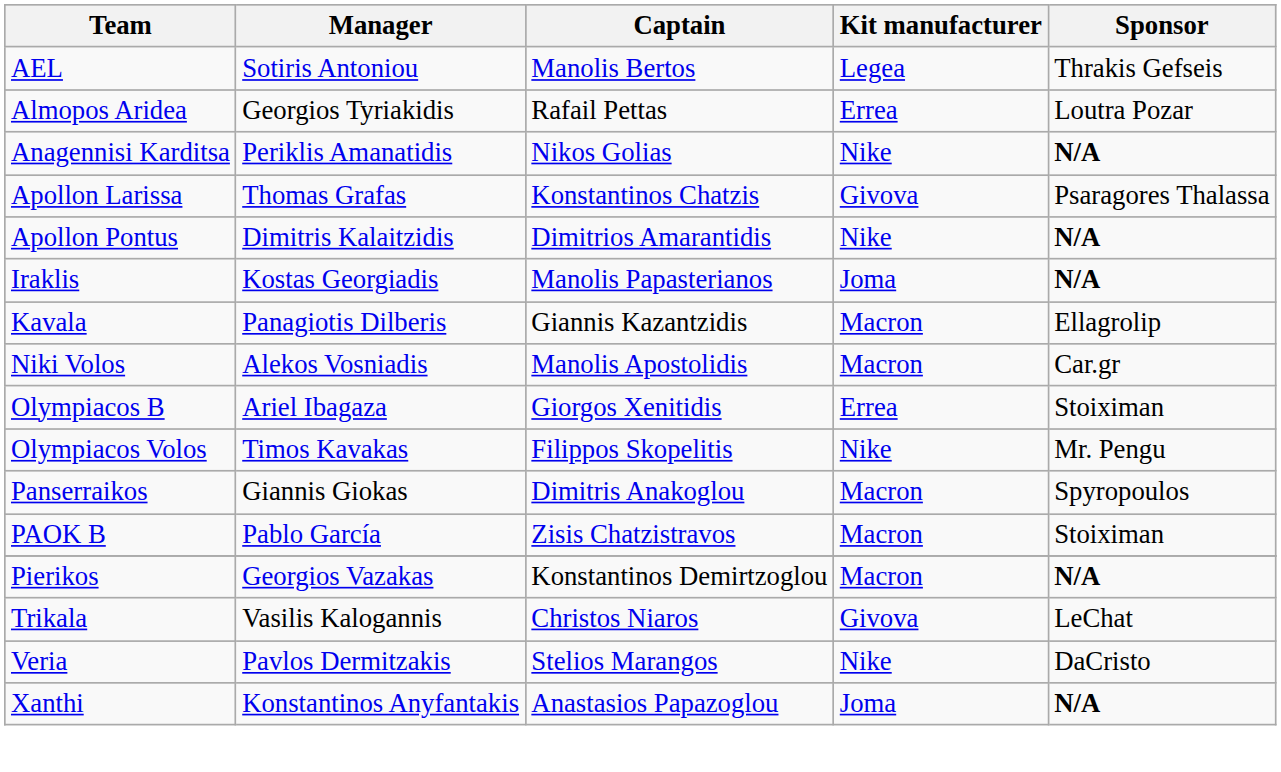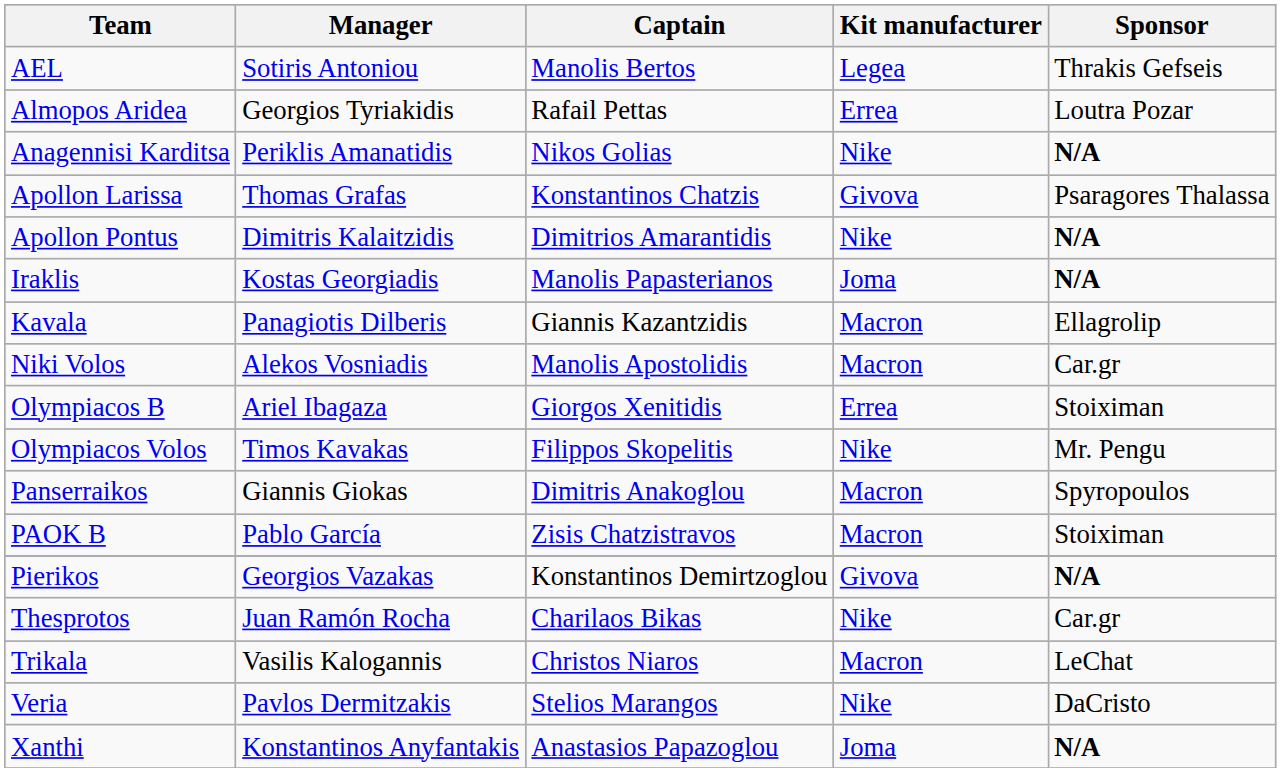 <table class="wikitable sortable" style="text-align: left;">
 <tr>
 <th>Team</th>
 <th>Manager</th>
 <th>Captain</th>
 <th>Kit manufacturer</th>
 <th>Sponsor</th>
 </tr>
 <tr>
 <td><a href='#'>AEL</a></td>
 <td> <a href='#'>Sotiris Antoniou</a></td>
 <td> <a href='#'>Manolis Bertos</a></td>
 <td><a href='#'>Legea</a></td>
 <td>Thrakis Gefseis</td>
 </tr>
 <tr>
 <td><a href='#'>Almopos Aridea</a></td>
 <td> Georgios Tyriakidis</td>
 <td> Rafail Pettas</td>
 <td><a href='#'>Errea</a></td>
 <td>Loutra Pozar</td>
 </tr>
 <tr>
 <td><a href='#'>Anagennisi Karditsa</a></td>
 <td> <a href='#'>Periklis Amanatidis</a></td>
 <td> <a href='#'>Nikos Golias</a></td>
 <td><a href='#'>Nike</a></td>
 <td><strong>N/A</strong></td>
 </tr>
 <tr>
 <td><a href='#'>Apollon Larissa</a></td>
 <td> <a href='#'>Thomas Grafas</a></td>
 <td> <a href='#'>Konstantinos Chatzis</a></td>
 <td><a href='#'>Givova</a></td>
 <td>Psaragores Thalassa</td>
 </tr>
 <tr>
 <td><a href='#'>Apollon Pontus</a></td>
 <td> <a href='#'>Dimitris Kalaitzidis</a></td>
 <td> <a href='#'>Dimitrios Amarantidis</a></td>
 <td><a href='#'>Nike</a></td>
 <td><strong>N/A</strong></td>
 </tr>
 <tr>
 <td><a href='#'>Iraklis</a></td>
 <td> <a href='#'>Kostas Georgiadis</a></td>
 <td> <a href='#'>Manolis Papasterianos</a></td>
 <td><a href='#'>Joma</a></td>
 <td><strong>N/A</strong></td>
 </tr>
 <tr>
 <td><a href='#'>Kavala</a></td>
 <td> <a href='#'>Panagiotis Dilberis</a></td>
 <td> Giannis Kazantzidis</td>
 <td><a href='#'>Macron</a></td>
 <td>Ellagrolip</td>
 </tr>
 <tr>
 <td><a href='#'>Niki Volos</a></td>
 <td> <a href='#'>Alekos Vosniadis</a></td>
 <td> <a href='#'>Manolis Apostolidis</a></td>
 <td><a href='#'>Macron</a></td>
 <td>Car.gr</td>
 </tr>
 <tr>
 <td><a href='#'>Olympiacos B</a></td>
 <td> <a href='#'>Ariel Ibagaza</a></td>
 <td> <a href='#'>Giorgos Xenitidis</a></td>
 <td><a href='#'>Errea</a></td>
 <td>Stoiximan</td>
 </tr>
 <tr>
 <td><a href='#'>Olympiacos Volos</a></td>
 <td> <a href='#'>Timos Kavakas</a></td>
 <td> <a href='#'>Filippos Skopelitis</a></td>
 <td><a href='#'>Nike</a></td>
 <td>Mr. Pengu</td>
 </tr>
 <tr>
 <td><a href='#'>Panserraikos</a></td>
 <td> Giannis Giokas</td>
 <td> <a href='#'>Dimitris Anakoglou</a></td>
 <td><a href='#'>Macron</a></td>
 <td>Spyropoulos</td>
 </tr>
 <tr>
 <td><a href='#'>PAOK B</a></td>
 <td> <a href='#'>Pablo García</a></td>
 <td> <a href='#'>Zisis Chatzistravos</a></td>
 <td><a href='#'>Macron</a></td>
 <td>Stoiximan</td>
 </tr>
 <tr>
 </tr>
 <tr>
 <td><a href='#'>Pierikos</a></td>
 <td> <a href='#'>Georgios Vazakas</a></td>
 <td> Konstantinos Demirtzoglou</td>
-<td><a href='#'>Macron</a></td>
+<td><a href='#'>Givova</a></td>
 <td><strong>N/A</strong></td>
+</tr>
+<tr>
+<td><a href='#'>Thesprotos</a></td>
+<td> <a href='#'>Juan Ramón Rocha</a></td>
+<td> <a href='#'>Charilaos Bikas</a></td>
+<td><a href='#'>Nike</a></td>
+<td>Car.gr</td>
 </tr>
 <tr>
 <td><a href='#'>Trikala</a></td>
 <td> Vasilis Kalogannis</td>
 <td> <a href='#'>Christos Niaros</a></td>
-<td><a href='#'>Givova</a></td>
+<td><a href='#'>Macron</a></td>
 <td>LeChat</td>
 </tr>
 <tr>
 <td><a href='#'>Veria</a></td>
 <td> <a href='#'>Pavlos Dermitzakis</a></td>
 <td> <a href='#'>Stelios Marangos</a></td>
 <td><a href='#'>Nike</a></td>
 <td>DaCristo</td>
 </tr>
 <tr>
 <td><a href='#'>Xanthi</a></td>
 <td> <a href='#'>Konstantinos Anyfantakis</a></td>
 <td> <a href='#'>Anastasios Papazoglou</a></td>
 <td><a href='#'>Joma</a></td>
 <td><strong>N/A</strong></td>
 </tr>
 </table>
